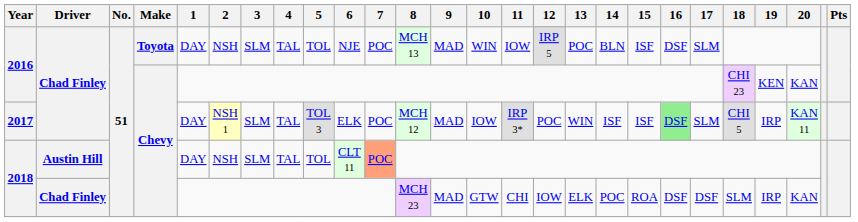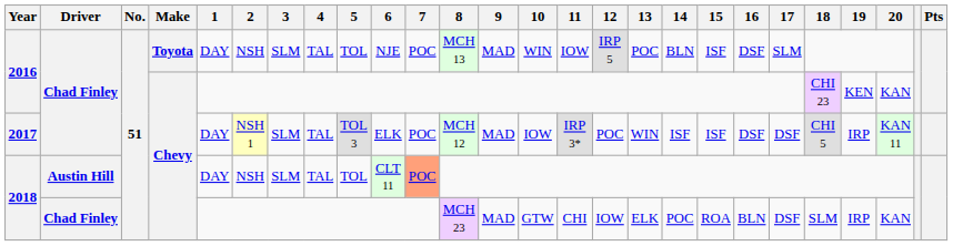 <table class="wikitable" style="text-align:center; font-size:75%">
 <tr>
 <th>Year</th>
 <th>Driver</th>
 <th>No.</th>
 <th>Make</th>
 <th>1</th>
 <th>2</th>
 <th>3</th>
 <th>4</th>
 <th>5</th>
 <th>6</th>
 <th>7</th>
 <th>8</th>
 <th>9</th>
 <th>10</th>
 <th>11</th>
 <th>12</th>
 <th>13</th>
 <th>14</th>
 <th>15</th>
 <th>16</th>
 <th>17</th>
 <th>18</th>
 <th>19</th>
 <th>20</th>
 <th></th>
 <th>Pts</th>
 </tr>
 <tr>
 <th rowspan=2><a href='#'>2016</a></th>
 <th rowspan=3><a href='#'>Chad Finley</a></th>
 <th rowspan=5>51</th>
 <th><a href='#'>Toyota</a></th>
 <td><a href='#'>DAY</a></td>
 <td><a href='#'>NSH</a></td>
 <td><a href='#'>SLM</a></td>
 <td><a href='#'>TAL</a></td>
 <td><a href='#'>TOL</a></td>
 <td><a href='#'>NJE</a></td>
 <td><a href='#'>POC</a></td>
 <td style="background:#DFFFDF;"><a href='#'>MCH</a><br><small>13</small></td>
 <td><a href='#'>MAD</a></td>
 <td><a href='#'>WIN</a></td>
 <td><a href='#'>IOW</a></td>
 <td style="background:#DFDFDF;"><a href='#'>IRP</a><br><small>5</small></td>
 <td><a href='#'>POC</a></td>
 <td><a href='#'>BLN</a></td>
 <td><a href='#'>ISF</a></td>
 <td><a href='#'>DSF</a></td>
 <td><a href='#'>SLM</a></td>
 <td colspan=3></td>
 <th rowspan=2></th>
 <th rowspan=2></th>
 </tr>
 <tr>
 <th rowspan=4><a href='#'>Chevy</a></th>
 <td colspan=17></td>
 <td style="background:#EFCFFF;"><a href='#'>CHI</a><br><small>23</small></td>
 <td><a href='#'>KEN</a></td>
 <td><a href='#'>KAN</a></td>
 </tr>
 <tr>
 <th><a href='#'>2017</a></th>
 <td><a href='#'>DAY</a></td>
 <td style="background:#FFFFBF;"><a href='#'>NSH</a><br><small>1</small></td>
 <td><a href='#'>SLM</a></td>
 <td><a href='#'>TAL</a></td>
 <td style="background:#DFDFDF;"><a href='#'>TOL</a><br><small>3</small></td>
 <td><a href='#'>ELK</a></td>
 <td><a href='#'>POC</a></td>
 <td style="background:#DFFFDF;"><a href='#'>MCH</a><br><small>12</small></td>
 <td><a href='#'>MAD</a></td>
 <td><a href='#'>IOW</a></td>
 <td style="background:#DFDFDF;"><a href='#'>IRP</a><br><small>3*</small></td>
 <td><a href='#'>POC</a></td>
 <td><a href='#'>WIN</a></td>
 <td><a href='#'>ISF</a></td>
 <td><a href='#'>ISF</a></td>
-<td style="background: lightgreen;"><a href='#'>DSF</a></td>
-<td><a href='#'>SLM</a></td>
+<td><a href='#'>DSF</a></td>
+<td><a href='#'>DSF</a></td>
 <td style="background:#DFDFDF;"><a href='#'>CHI</a><br><small>5</small></td>
 <td><a href='#'>IRP</a></td>
 <td style="background:#DFFFDF;"><a href='#'>KAN</a><br><small>11</small></td>
 <th></th>
 <th></th>
 </tr>
 <tr>
 <th rowspan=2><a href='#'>2018</a></th>
 <th><a href='#'>Austin Hill</a></th>
 <td><a href='#'>DAY</a></td>
 <td><a href='#'>NSH</a></td>
 <td><a href='#'>SLM</a></td>
 <td><a href='#'>TAL</a></td>
 <td><a href='#'>TOL</a></td>
 <td style="background:#DFFFDF;"><a href='#'>CLT</a><br><small>11</small></td>
 <td style="background: lightsalmon;"><a href='#'>POC</a></td>
 <td colspan=13></td>
 <th rowspan=2></th>
 <th rowspan=2></th>
 </tr>
 <tr>
 <th><a href='#'>Chad Finley</a></th>
 <td colspan=7></td>
 <td style="background:#EFCFFF;"><a href='#'>MCH</a><br><small>23</small></td>
 <td><a href='#'>MAD</a></td>
 <td><a href='#'>GTW</a></td>
 <td><a href='#'>CHI</a></td>
 <td><a href='#'>IOW</a></td>
 <td><a href='#'>ELK</a></td>
 <td><a href='#'>POC</a></td>
 <td><a href='#'>ROA</a></td>
-<td><a href='#'>DSF</a></td>
+<td><a href='#'>BLN</a></td>
 <td><a href='#'>DSF</a></td>
 <td><a href='#'>SLM</a></td>
 <td><a href='#'>IRP</a></td>
 <td><a href='#'>KAN</a></td>
 </tr>
 <tr>
 </tr>
 </table>
